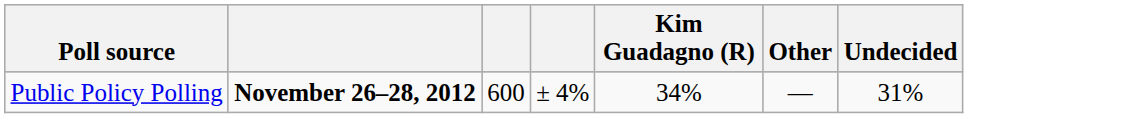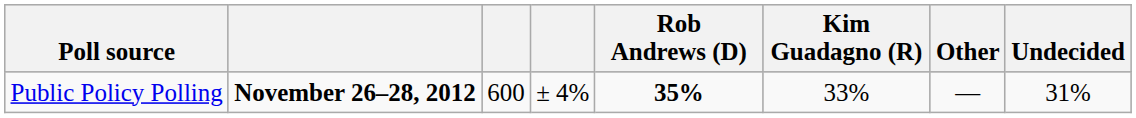 <table class="wikitable" style="text-align:center">
 <tr valign= bottom>
 <th>Poll source</th>
 <th></th>
 <th></th>
 <th></th>
+<th style="width:100px;">Rob<br>Andrews (D)</th>
 <th style="width:100px;">Kim<br>Guadagno (R)</th>
 <th>Other</th>
 <th>Undecided</th>
 </tr>
 <tr>
 <td align=left><a href='#'>Public Policy Polling</a></td>
 <td><strong>November 26–28, 2012</strong></td>
 <td>600</td>
 <td>± 4%</td>
-<td>34%</td>
+<td><strong>35%</strong></td>
+<td>33%</td>
 <td>—</td>
 <td>31%</td>
 </tr>
 </table>
